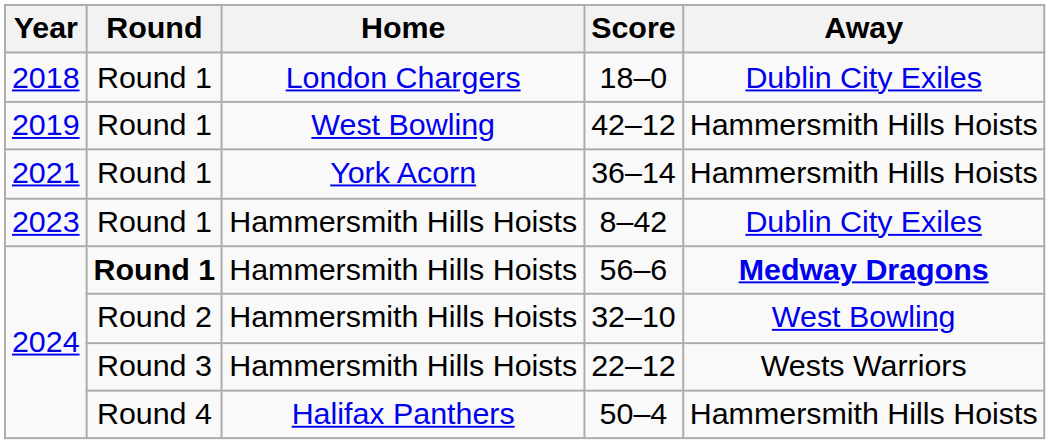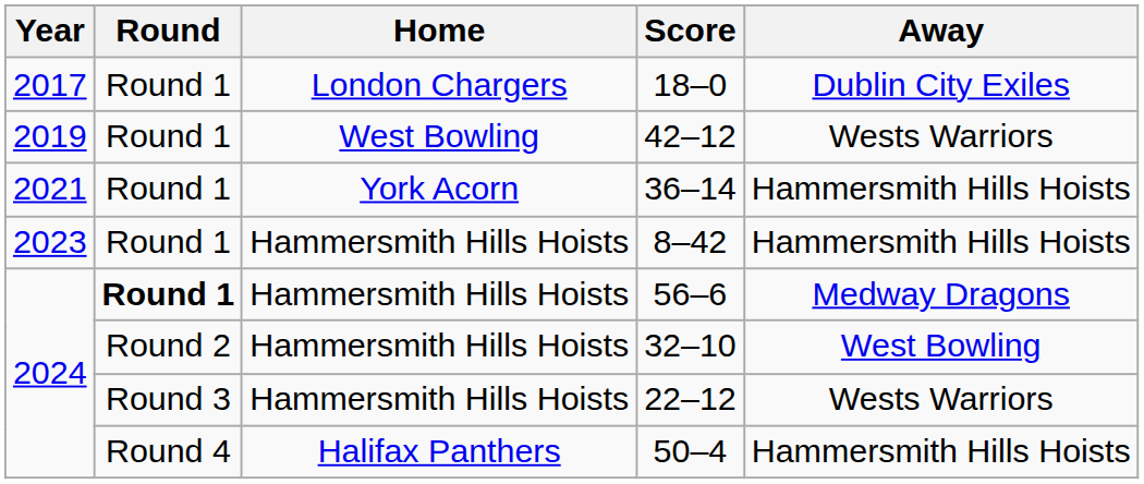 <table class="wikitable" style="text-align: center">
 <tr>
 <th scope="col">Year</th>
 <th scope="col">Round</th>
 <th scope="col">Home</th>
 <th scope="col">Score</th>
 <th scope="col">Away</th>
 </tr>
 <tr>
-<td><a href='#'>2018</a></td>
+<td><a href='#'>2017</a></td>
 <td>Round 1</td>
 <td><a href='#'>London Chargers</a></td>
 <td>18–0</td>
 <td><a href='#'>Dublin City Exiles</a></td>
 </tr>
 <tr>
 <td><a href='#'>2019</a></td>
 <td>Round 1</td>
 <td><a href='#'>West Bowling</a></td>
 <td>42–12</td>
-<td>Hammersmith Hills Hoists</td>
+<td>Wests Warriors</td>
 </tr>
 <tr>
 <td><a href='#'>2021</a></td>
 <td>Round 1</td>
 <td><a href='#'>York Acorn</a></td>
 <td>36–14</td>
 <td>Hammersmith Hills Hoists</td>
 </tr>
 <tr>
 <td><a href='#'>2023</a></td>
 <td>Round 1</td>
 <td>Hammersmith Hills Hoists</td>
 <td>8–42</td>
-<td><a href='#'>Dublin City Exiles</a></td>
+<td>Hammersmith Hills Hoists</td>
 </tr>
 <tr>
 <td rowspan=4><a href='#'>2024</a></td>
 <td><strong>Round 1</strong></td>
 <td>Hammersmith Hills Hoists</td>
 <td>56–6</td>
-<td><strong><a href='#'>Medway Dragons</a></strong></td>
+<td><a href='#'>Medway Dragons</a></td>
 </tr>
 <tr>
 <td>Round 2</td>
 <td>Hammersmith Hills Hoists</td>
 <td>32–10</td>
 <td><a href='#'>West Bowling</a></td>
 </tr>
 <tr>
 <td>Round 3</td>
 <td>Hammersmith Hills Hoists</td>
 <td>22–12</td>
 <td>Wests Warriors</td>
 </tr>
 <tr>
 <td>Round 4</td>
 <td><a href='#'>Halifax Panthers</a></td>
 <td>50–4</td>
 <td>Hammersmith Hills Hoists</td>
 </tr>
 </table>
